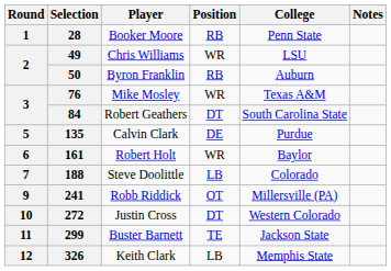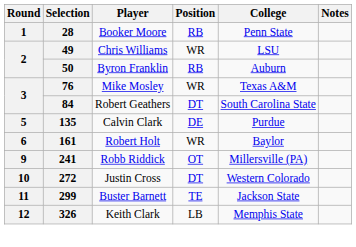 <table class="wikitable" style="text-align:center">
 <tr>
 <th>Round</th>
 <th>Selection</th>
 <th>Player</th>
 <th>Position</th>
 <th>College</th>
 <th>Notes</th>
 </tr>
 <tr>
 <th>1</th>
 <th>28</th>
 <td><a href='#'>Booker Moore</a></td>
 <td><a href='#'>RB</a></td>
 <td><a href='#'>Penn State</a></td>
 <td></td>
 </tr>
 <tr>
 <th rowspan=2>2</th>
 <th>49</th>
 <td><a href='#'>Chris Williams</a></td>
 <td>WR</td>
 <td><a href='#'>LSU</a></td>
 <td></td>
 </tr>
 <tr>
 <th>50</th>
 <td><a href='#'>Byron Franklin</a></td>
 <td><a href='#'>RB</a></td>
 <td><a href='#'>Auburn</a></td>
 <td></td>
 </tr>
 <tr>
 <th rowspan=2>3</th>
 <th>76</th>
 <td><a href='#'>Mike Mosley</a></td>
 <td>WR</td>
 <td><a href='#'>Texas A&M</a></td>
 <td></td>
 </tr>
 <tr>
 <th>84</th>
 <td>Robert Geathers</td>
 <td><a href='#'>DT</a></td>
 <td><a href='#'>South Carolina State</a></td>
 <td></td>
 </tr>
 <tr>
 <th>5</th>
 <th>135</th>
 <td>Calvin Clark</td>
 <td><a href='#'>DE</a></td>
 <td><a href='#'>Purdue</a></td>
 <td></td>
 </tr>
 <tr>
 <th>6</th>
 <th>161</th>
 <td><a href='#'>Robert Holt</a></td>
 <td>WR</td>
 <td><a href='#'>Baylor</a></td>
 <td></td>
 </tr>
 <tr>
-<th>7</th>
-<th>188</th>
-<td>Steve Doolittle</td>
-<td><a href='#'>LB</a></td>
-<td><a href='#'>Colorado</a></td>
-<td></td>
-</tr>
-<tr>
 <th>9</th>
 <th>241</th>
 <td><a href='#'>Robb Riddick</a></td>
 <td><a href='#'>OT</a></td>
 <td><a href='#'>Millersville (PA)</a></td>
 <td></td>
 </tr>
 <tr>
 <th>10</th>
 <th>272</th>
 <td>Justin Cross</td>
 <td><a href='#'>DT</a></td>
 <td><a href='#'>Western Colorado</a></td>
 <td></td>
 </tr>
 <tr>
 <th>11</th>
 <th>299</th>
 <td><a href='#'>Buster Barnett</a></td>
 <td><a href='#'>TE</a></td>
 <td><a href='#'>Jackson State</a></td>
 <td></td>
 </tr>
 <tr>
 <th>12</th>
 <th>326</th>
 <td>Keith Clark</td>
 <td>LB</td>
 <td><a href='#'>Memphis State</a></td>
 <td></td>
 </tr>
 </table>
